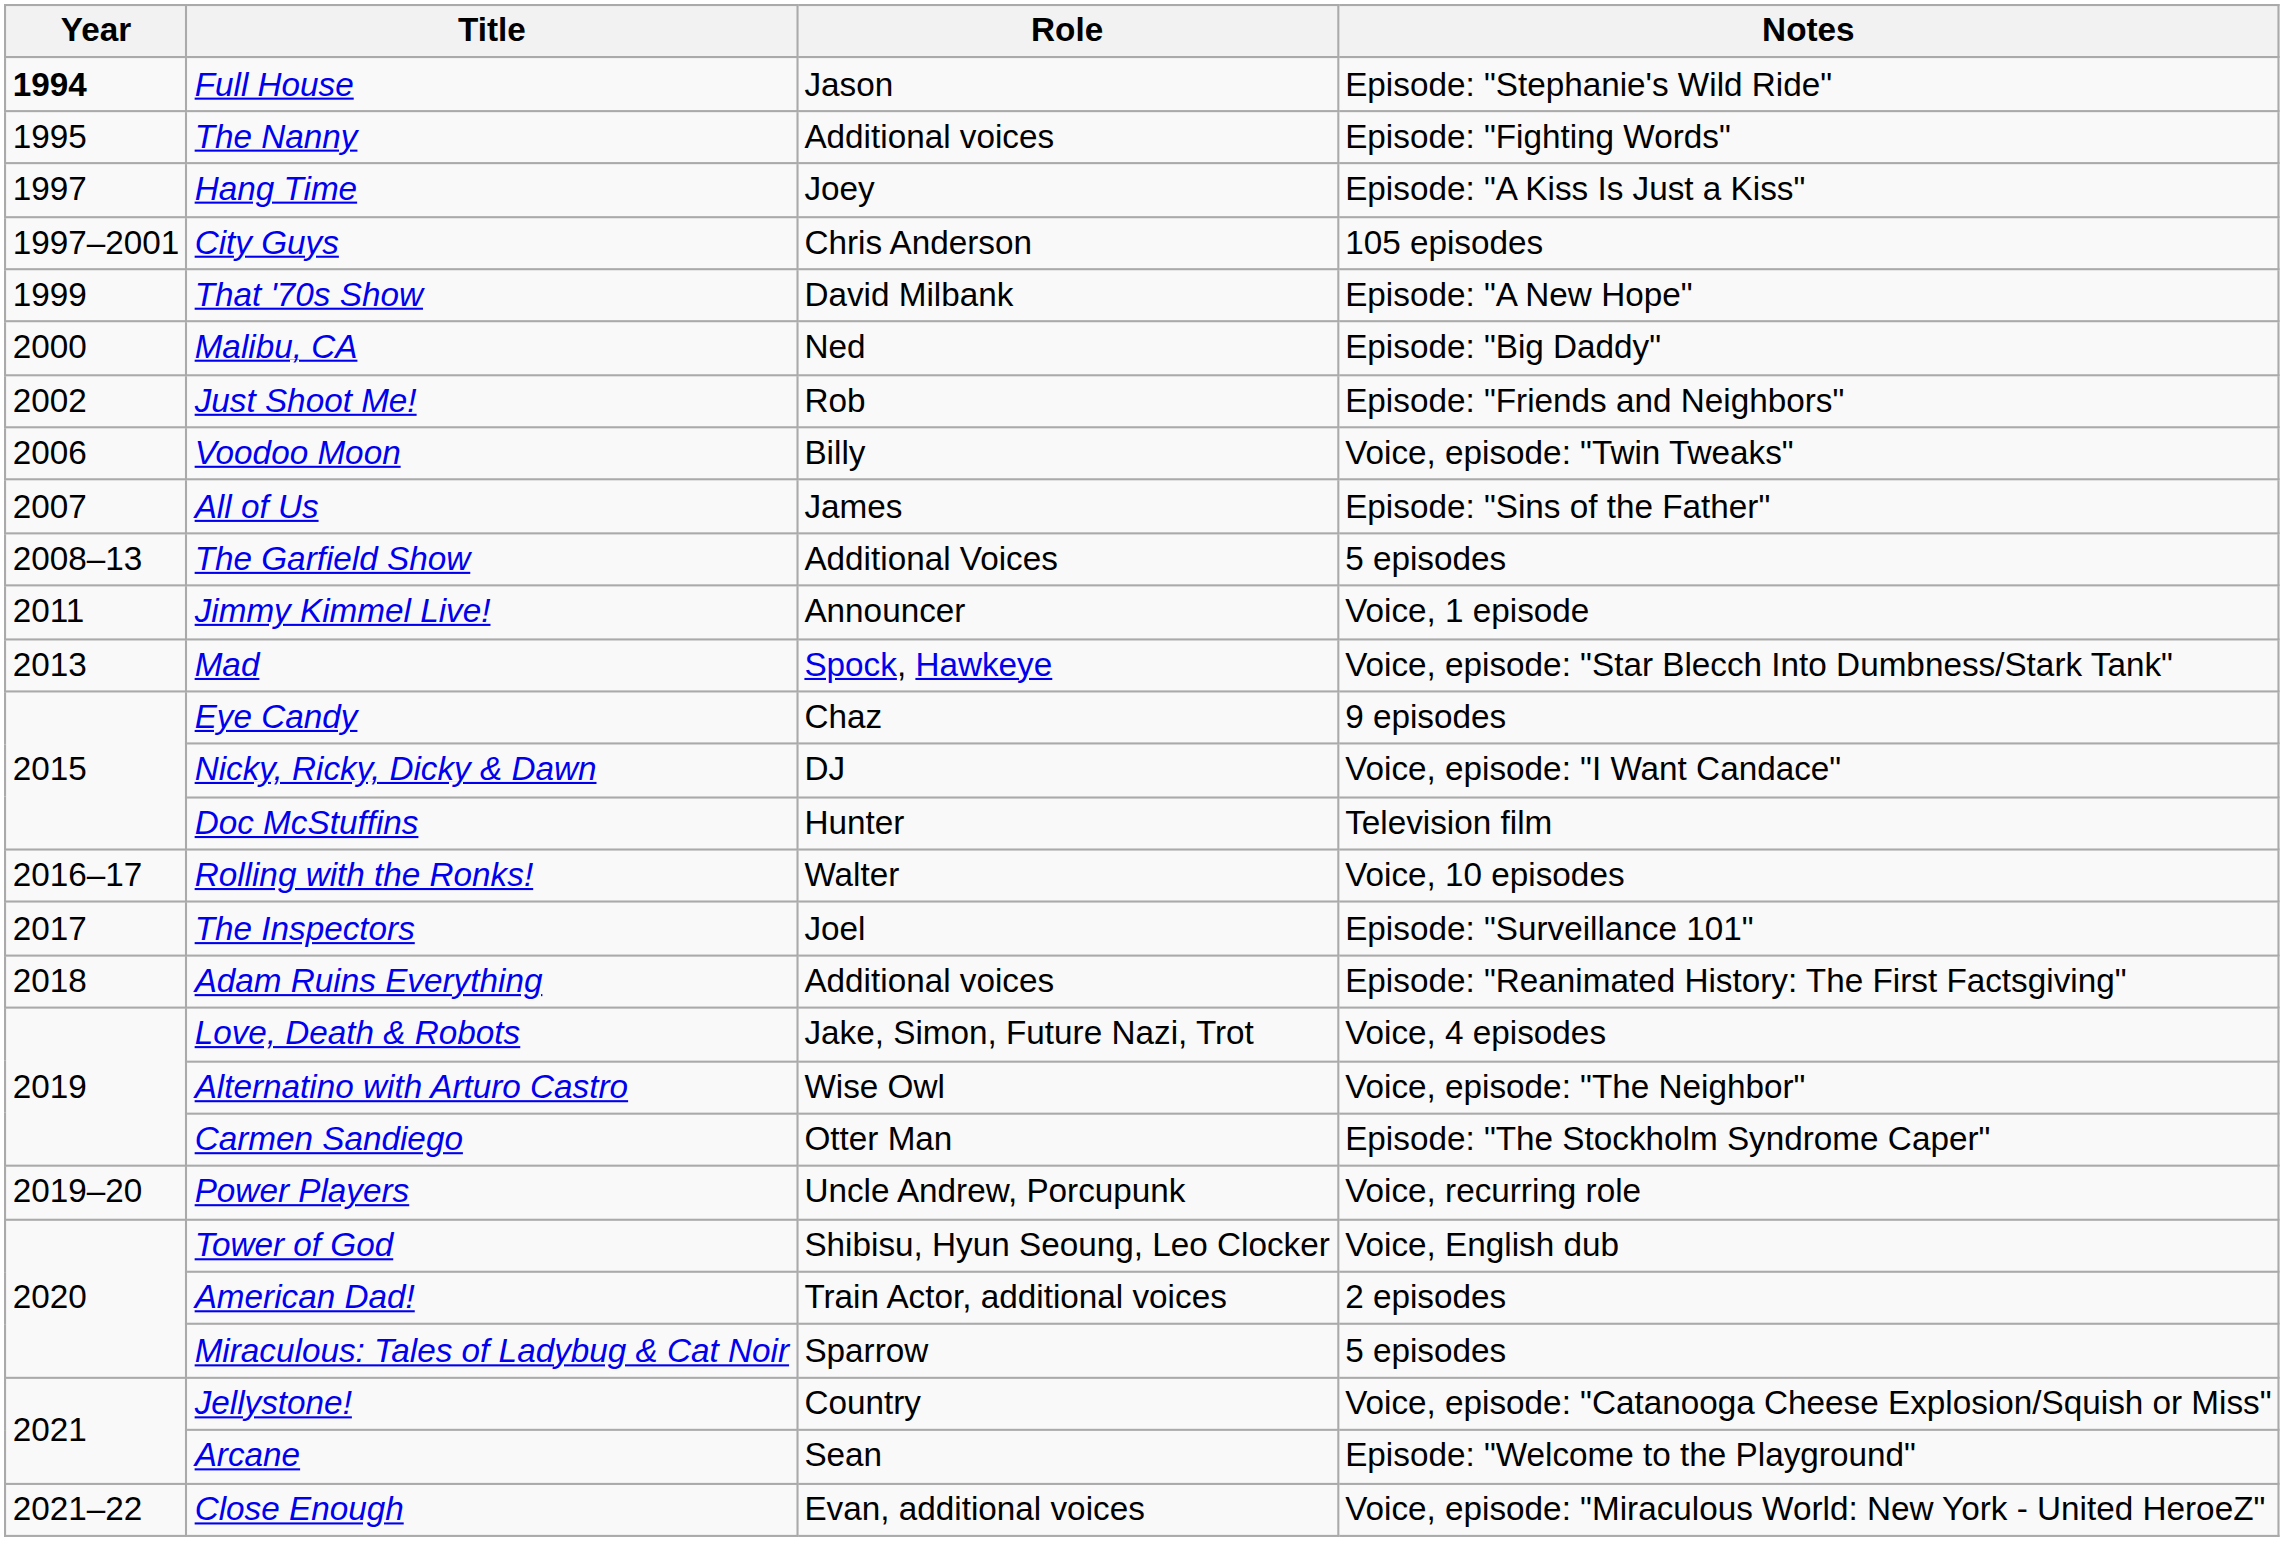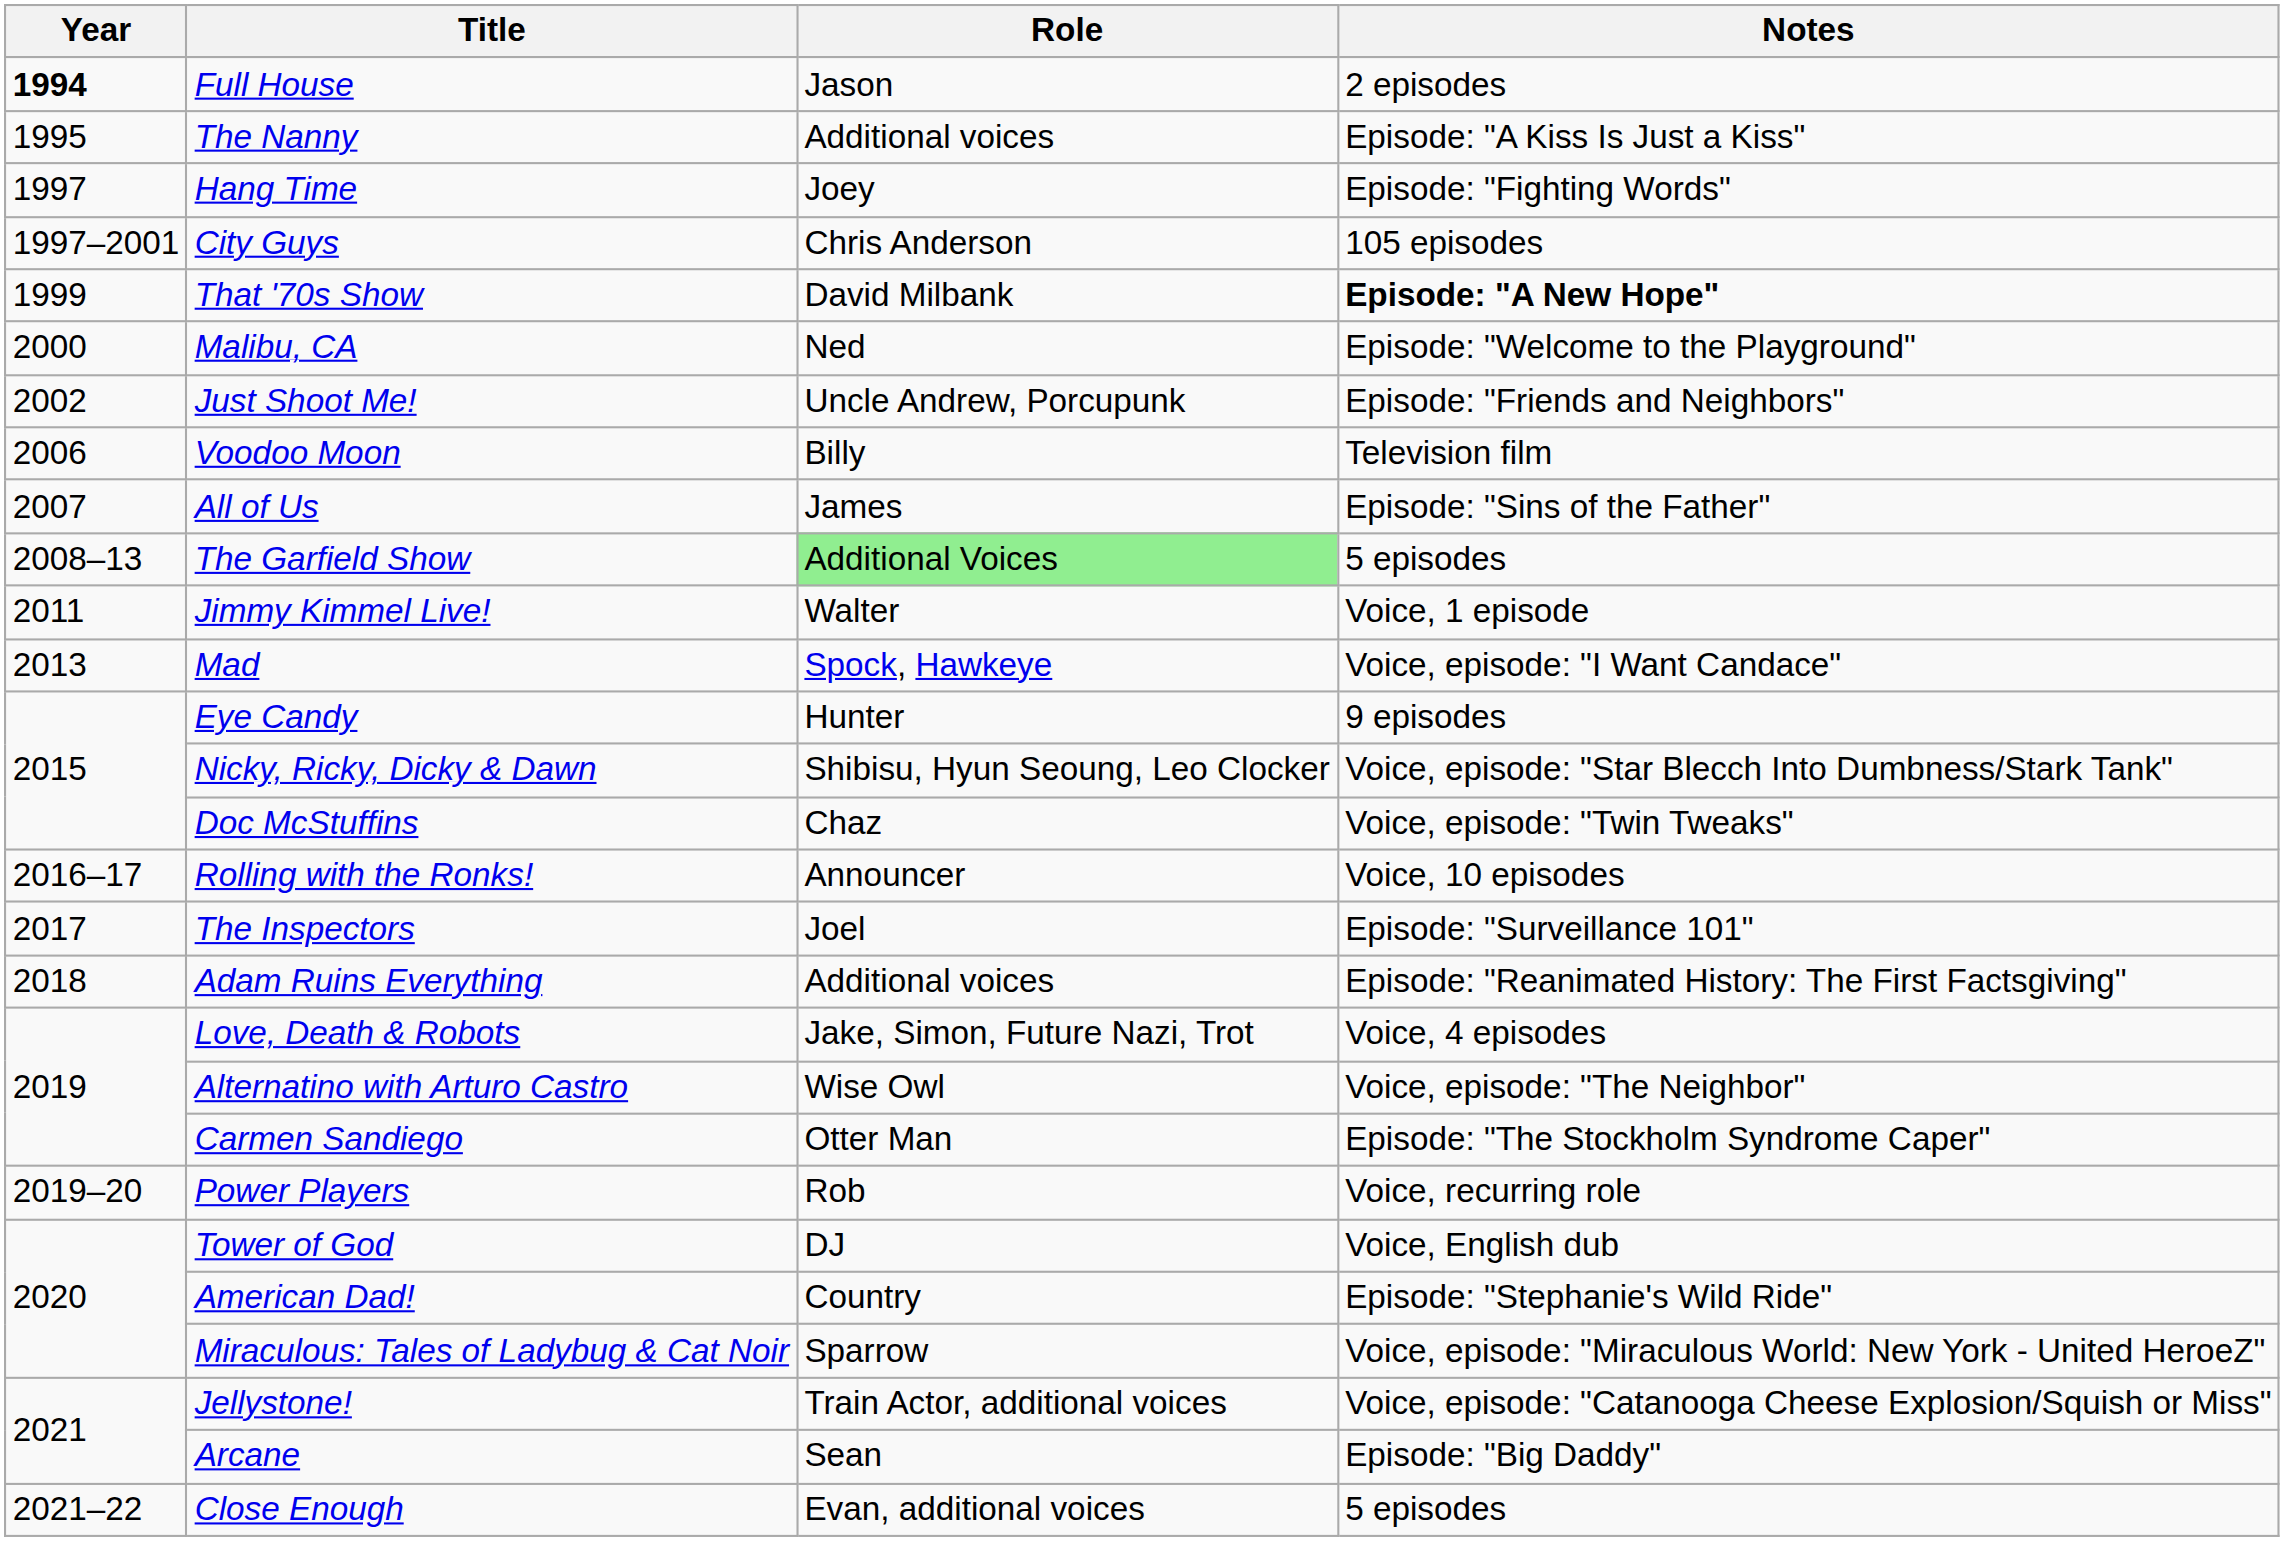 <table class="wikitable sortable">
 <tr>
 <th>Year</th>
 <th>Title</th>
 <th>Role</th>
 <th class="unsortable">Notes</th>
 </tr>
 <tr>
 <td><strong>1994</strong></td>
 <td><em><a href='#'>Full House</a></em></td>
 <td>Jason</td>
-<td>Episode: "Stephanie's Wild Ride"</td>
+<td>2 episodes</td>
 </tr>
 <tr>
 <td>1995</td>
 <td><em><a href='#'>The Nanny</a></em></td>
 <td>Additional voices</td>
-<td>Episode: "Fighting Words"</td>
+<td>Episode: "A Kiss Is Just a Kiss"</td>
 </tr>
 <tr>
 <td>1997</td>
 <td><em><a href='#'>Hang Time</a></em></td>
 <td>Joey</td>
-<td>Episode: "A Kiss Is Just a Kiss"</td>
+<td>Episode: "Fighting Words"</td>
 </tr>
 <tr>
 <td>1997–2001</td>
 <td><em><a href='#'>City Guys</a></em></td>
 <td>Chris Anderson</td>
 <td>105 episodes</td>
 </tr>
 <tr>
 <td>1999</td>
 <td><em><a href='#'>That '70s Show</a></em></td>
 <td>David Milbank</td>
-<td>Episode: "A New Hope"</td>
+<td><strong>Episode: "A New Hope"</strong></td>
 </tr>
 <tr>
 <td>2000</td>
 <td><em><a href='#'>Malibu, CA</a></em></td>
 <td>Ned</td>
-<td>Episode: "Big Daddy"</td>
+<td>Episode: "Welcome to the Playground"</td>
 </tr>
 <tr>
 <td>2002</td>
 <td><em><a href='#'>Just Shoot Me!</a></em></td>
-<td>Rob</td>
+<td>Uncle Andrew, Porcupunk</td>
 <td>Episode: "Friends and Neighbors"</td>
 </tr>
 <tr>
 <td>2006</td>
 <td><em><a href='#'>Voodoo Moon</a></em></td>
 <td>Billy</td>
-<td>Voice, episode: "Twin Tweaks"</td>
+<td>Television film</td>
 </tr>
 <tr>
 <td>2007</td>
 <td><em><a href='#'>All of Us</a></em></td>
 <td>James</td>
 <td>Episode: "Sins of the Father"</td>
 </tr>
 <tr>
 <td>2008–13</td>
 <td><em><a href='#'>The Garfield Show</a></em></td>
-<td>Additional Voices</td>
+<td style="background: lightgreen;">Additional Voices</td>
 <td>5 episodes</td>
 </tr>
 <tr>
 <td>2011</td>
 <td><em><a href='#'>Jimmy Kimmel Live!</a></em></td>
-<td>Announcer</td>
+<td>Walter</td>
 <td>Voice, 1 episode</td>
 </tr>
 <tr>
 <td>2013</td>
 <td><em><a href='#'>Mad</a></em></td>
 <td><a href='#'>Spock</a>, <a href='#'>Hawkeye</a></td>
-<td>Voice, episode: "Star Blecch Into Dumbness/Stark Tank"</td>
+<td>Voice, episode: "I Want Candace"</td>
 </tr>
 <tr>
 <td rowspan="3">2015</td>
 <td><em><a href='#'>Eye Candy</a></em></td>
-<td>Chaz</td>
+<td>Hunter</td>
 <td>9 episodes</td>
 </tr>
 <tr>
 <td><em><a href='#'>Nicky, Ricky, Dicky & Dawn</a></em></td>
-<td>DJ</td>
-<td>Voice, episode: "I Want Candace"</td>
+<td>Shibisu, Hyun Seoung, Leo Clocker</td>
+<td>Voice, episode: "Star Blecch Into Dumbness/Stark Tank"</td>
 </tr>
 <tr>
 <td><em><a href='#'>Doc McStuffins</a></em></td>
-<td>Hunter</td>
-<td>Television film</td>
+<td>Chaz</td>
+<td>Voice, episode: "Twin Tweaks"</td>
 </tr>
 <tr>
 <td>2016–17</td>
 <td><em><a href='#'>Rolling with the Ronks!</a></em></td>
-<td>Walter</td>
+<td>Announcer</td>
 <td>Voice, 10 episodes</td>
 </tr>
 <tr>
 <td>2017</td>
 <td><em><a href='#'>The Inspectors</a></em></td>
 <td>Joel</td>
 <td>Episode: "Surveillance 101"</td>
 </tr>
 <tr>
 <td>2018</td>
 <td><em><a href='#'>Adam Ruins Everything</a></em></td>
 <td>Additional voices</td>
 <td>Episode: "Reanimated History: The First Factsgiving"</td>
 </tr>
 <tr>
 <td rowspan="3">2019</td>
 <td><em><a href='#'>Love, Death & Robots</a></em></td>
 <td>Jake, Simon, Future Nazi, Trot</td>
 <td>Voice, 4 episodes</td>
 </tr>
 <tr>
 <td><em><a href='#'>Alternatino with Arturo Castro</a></em></td>
 <td>Wise Owl</td>
 <td>Voice, episode: "The Neighbor"</td>
 </tr>
 <tr>
 <td><em><a href='#'>Carmen Sandiego</a></em></td>
 <td>Otter Man</td>
 <td>Episode: "The Stockholm Syndrome Caper"</td>
 </tr>
 <tr>
 <td>2019–20</td>
 <td><em><a href='#'>Power Players</a></em></td>
-<td>Uncle Andrew, Porcupunk</td>
+<td>Rob</td>
 <td>Voice, recurring role</td>
 </tr>
 <tr>
 <td rowspan="3">2020</td>
 <td><em><a href='#'>Tower of God</a></em></td>
-<td>Shibisu, Hyun Seoung, Leo Clocker</td>
+<td>DJ</td>
 <td>Voice, English dub</td>
 </tr>
 <tr>
 <td><em><a href='#'>American Dad!</a></em></td>
-<td>Train Actor, additional voices</td>
-<td>2 episodes</td>
+<td>Country</td>
+<td>Episode: "Stephanie's Wild Ride"</td>
 </tr>
 <tr>
 <td><em><a href='#'>Miraculous: Tales of Ladybug & Cat Noir</a></em></td>
 <td>Sparrow</td>
-<td>5 episodes</td>
+<td>Voice, episode: "Miraculous World: New York - United HeroeZ"</td>
 </tr>
 <tr>
 <td rowspan="2">2021</td>
 <td><em><a href='#'>Jellystone!</a></em></td>
-<td>Country</td>
+<td>Train Actor, additional voices</td>
 <td>Voice, episode: "Catanooga Cheese Explosion/Squish or Miss"</td>
 </tr>
 <tr>
 <td><em><a href='#'>Arcane</a></em></td>
 <td>Sean</td>
-<td>Episode: "Welcome to the Playground"</td>
+<td>Episode: "Big Daddy"</td>
 </tr>
 <tr>
 <td>2021–22</td>
 <td><em><a href='#'>Close Enough</a></em></td>
 <td>Evan, additional voices</td>
-<td>Voice, episode: "Miraculous World: New York - United HeroeZ"</td>
+<td>5 episodes</td>
 </tr>
 </table>
